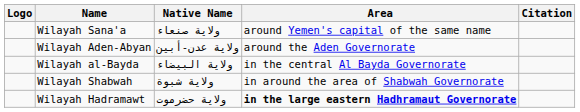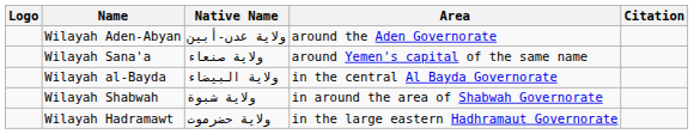 <table class="wikitable">
 <tr>
 <th>Logo</th>
 <th>Name</th>
 <th>Native Name</th>
 <th>Area</th>
 <th>Citation</th>
 </tr>
 <tr>
 <td></td>
-<td>Wilayah Sana'a</td>
-<td>ولاية صنعاء</td>
-<td>around <a href='#'>Yemen's capital</a> of the same name</td>
+<td>Wilayah Aden-Abyan</td>
+<td>ولاية عدن-أبين</td>
+<td>around the <a href='#'>Aden Governorate</a></td>
 <td></td>
 </tr>
 <tr>
 <td></td>
-<td>Wilayah Aden-Abyan</td>
-<td>ولاية عدن-أبين</td>
-<td>around the <a href='#'>Aden Governorate</a></td>
+<td>Wilayah Sana'a</td>
+<td>ولاية صنعاء</td>
+<td>around <a href='#'>Yemen's capital</a> of the same name</td>
 <td></td>
 </tr>
 <tr>
 <td></td>
 <td>Wilayah al-Bayda</td>
 <td>ولاية البيضاء</td>
 <td>in the central <a href='#'>Al Bayda Governorate</a></td>
 <td><strong></strong></td>
 </tr>
 <tr>
 <td></td>
 <td>Wilayah Shabwah</td>
 <td>ولاية شبوة</td>
 <td>in around the area of <a href='#'>Shabwah Governorate</a></td>
 <td></td>
 </tr>
 <tr>
 <td></td>
 <td>Wilayah Hadramawt</td>
 <td>ولاية حضرموت</td>
-<td><strong>in the large eastern <a href='#'>Hadhramaut Governorate</a></strong></td>
+<td>in the large eastern <a href='#'>Hadhramaut Governorate</a></td>
 <td></td>
 </tr>
 </table>
